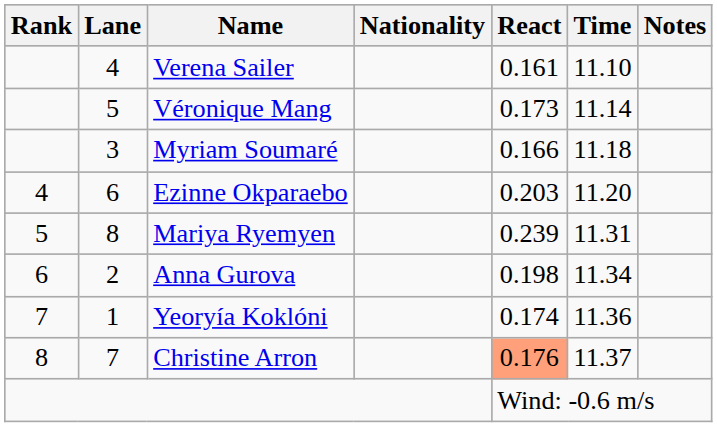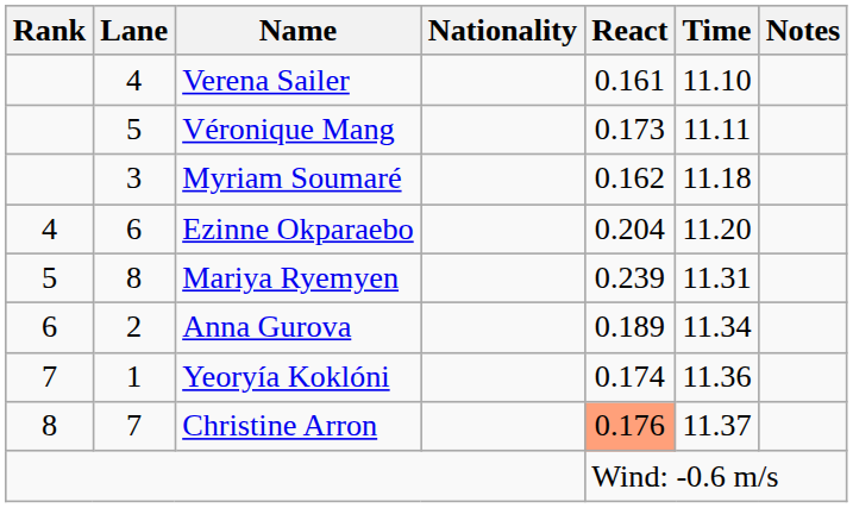 <table class="wikitable sortable" style="text-align:center">
 <tr>
 <th>Rank</th>
 <th>Lane</th>
 <th>Name</th>
 <th>Nationality</th>
 <th>React</th>
 <th>Time</th>
 <th>Notes</th>
 </tr>
 <tr>
 <td></td>
 <td>4</td>
 <td align="left"><a href='#'>Verena Sailer</a></td>
 <td align=left></td>
 <td>0.161</td>
 <td>11.10</td>
 <td></td>
 </tr>
 <tr>
 <td></td>
 <td>5</td>
 <td align="left"><a href='#'>Véronique Mang</a></td>
 <td align=left></td>
 <td>0.173</td>
-<td>11.14</td>
+<td>11.11</td>
 <td></td>
 </tr>
 <tr>
 <td></td>
 <td>3</td>
 <td align="left"><a href='#'>Myriam Soumaré</a></td>
 <td align=left></td>
-<td>0.166</td>
+<td>0.162</td>
 <td>11.18</td>
 <td></td>
 </tr>
 <tr>
 <td>4</td>
 <td>6</td>
 <td align="left"><a href='#'>Ezinne Okparaebo</a></td>
 <td align=left></td>
-<td>0.203</td>
+<td>0.204</td>
 <td>11.20</td>
 <td></td>
 </tr>
 <tr>
 <td>5</td>
 <td>8</td>
 <td align="left"><a href='#'>Mariya Ryemyen</a></td>
 <td align=left></td>
 <td>0.239</td>
 <td>11.31</td>
 <td></td>
 </tr>
 <tr>
 <td>6</td>
 <td>2</td>
 <td align="left"><a href='#'>Anna Gurova</a></td>
 <td align=left></td>
-<td>0.198</td>
+<td>0.189</td>
 <td>11.34</td>
 <td></td>
 </tr>
 <tr>
 <td>7</td>
 <td>1</td>
 <td align="left"><a href='#'>Yeoryía Koklóni</a></td>
 <td align=left></td>
 <td>0.174</td>
 <td>11.36</td>
 <td></td>
 </tr>
 <tr>
 <td>8</td>
 <td>7</td>
 <td align="left"><a href='#'>Christine Arron</a></td>
 <td align=left></td>
 <td style="background: lightsalmon;">0.176</td>
 <td>11.37</td>
 <td></td>
 </tr>
 <tr>
 <td colspan=4></td>
 <td colspan=3 align=left>Wind: -0.6 m/s</td>
 </tr>
 </table>
